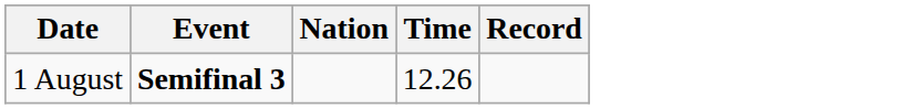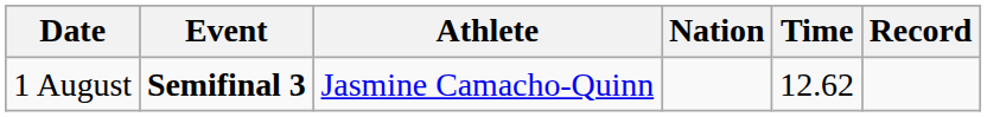 <table class="wikitable sortable" style="text-align:center" style=text-align:center>
 <tr>
 <th>Date</th>
 <th>Event</th>
+<th>Athlete</th>
 <th>Nation</th>
 <th>Time</th>
 <th>Record</th>
 </tr>
 <tr>
 <td>1 August</td>
 <td><strong>Semifinal 3</strong></td>
+<td align=left><a href='#'>Jasmine Camacho-Quinn</a></td>
 <td align=left></td>
-<td>12.26</td>
+<td>12.62</td>
 <td></td>
 </tr>
 </table>
